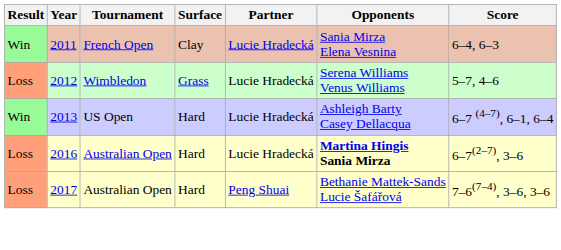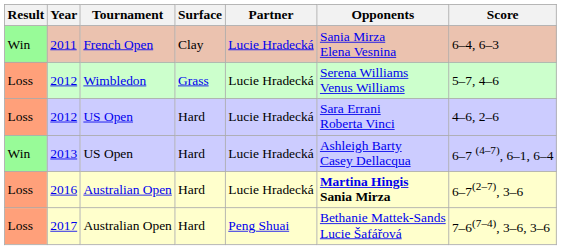 <table class="sortable wikitable">
 <tr>
 <th>Result</th>
 <th>Year</th>
 <th>Tournament</th>
 <th>Surface</th>
 <th>Partner</th>
 <th>Opponents</th>
 <th class="unsortable">Score</th>
 </tr>
 <tr style="background:#ebc2af;">
 <td style="background:#98fb98;">Win</td>
 <td><a href='#'>2011</a></td>
 <td><a href='#'>French Open</a></td>
 <td>Clay</td>
 <td> <a href='#'>Lucie Hradecká</a></td>
 <td> <a href='#'>Sania Mirza</a> <br>  <a href='#'>Elena Vesnina</a></td>
 <td>6–4, 6–3</td>
 </tr>
 <tr style="background:#cfc;">
 <td style="background:#ffa07a;">Loss</td>
 <td><a href='#'>2012</a></td>
 <td><a href='#'>Wimbledon</a></td>
 <td><a href='#'>Grass</a></td>
 <td> Lucie Hradecká</td>
 <td> <a href='#'>Serena Williams</a> <br>  <a href='#'>Venus Williams</a></td>
 <td>5–7, 4–6</td>
 </tr>
 <tr style="background:#ccf;">
+<td style="background:#ffa07a;">Loss</td>
+<td><a href='#'>2012</a></td>
+<td><a href='#'>US Open</a></td>
+<td>Hard</td>
+<td> Lucie Hradecká</td>
+<td> <a href='#'>Sara Errani</a> <br>  <a href='#'>Roberta Vinci</a></td>
+<td>4–6, 2–6</td>
+</tr>
+<tr style="background:#ccf;">
 <td style="background:#98fb98;">Win</td>
 <td><a href='#'>2013</a></td>
 <td>US Open</td>
 <td>Hard</td>
 <td> Lucie Hradecká</td>
 <td> <a href='#'>Ashleigh Barty</a> <br>  <a href='#'>Casey Dellacqua</a></td>
 <td>6–7 <sup>(4–7)</sup>, 6–1, 6–4</td>
 </tr>
 <tr style="background:#ffc;">
 <td style="background:#ffa07a;">Loss</td>
 <td><a href='#'>2016</a></td>
 <td><a href='#'>Australian Open</a></td>
 <td>Hard</td>
 <td> Lucie Hradecká</td>
 <td><strong> <a href='#'>Martina Hingis</a> <br>  Sania Mirza</strong></td>
 <td>6–7<sup>(2–7)</sup>, 3–6</td>
 </tr>
 <tr style="background:#ffc;">
 <td style="background:#ffa07a;">Loss</td>
 <td><a href='#'>2017</a></td>
 <td>Australian Open</td>
 <td>Hard</td>
 <td> <a href='#'>Peng Shuai</a></td>
 <td> <a href='#'>Bethanie Mattek-Sands</a> <br>  <a href='#'>Lucie Šafářová</a></td>
 <td>7–6<sup>(7–4)</sup>, 3–6, 3–6</td>
 </tr>
 </table>
